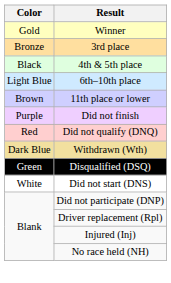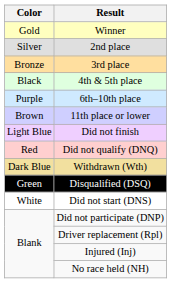 <table class="wikitable" style="margin-right:0; font-size:85%; text-align:center; float:right;">
 <tr>
 <th>Color</th>
 <th>Result</th>
 </tr>
 <tr style="background:#FFFFBF;">
 <td>Gold</td>
 <td>Winner</td>
+</tr>
+<tr style="background:#DFDFDF;">
+<td>Silver</td>
+<td>2nd place</td>
 </tr>
 <tr style="background:#FFDF9F;">
 <td>Bronze</td>
 <td>3rd place</td>
 </tr>
 <tr style="background:#DFFFDF;">
 <td>Black</td>
 <td>4th & 5th place</td>
 </tr>
 <tr style="background:#CFEAFF;">
-<td>Light Blue</td>
+<td>Purple</td>
 <td>6th–10th place</td>
 </tr>
 <tr style="background:#CFCFFF;">
 <td>Brown</td>
 <td>11th place or lower</td>
 </tr>
 <tr style="background:#EFCFFF;">
-<td>Purple</td>
+<td>Light Blue</td>
 <td>Did not finish</td>
 </tr>
 <tr style="background:#FFCFCF;">
 <td>Red</td>
 <td>Did not qualify (DNQ)</td>
 </tr>
 <tr style="background:#F2E09F;">
 <td>Dark Blue</td>
 <td>Withdrawn (Wth)</td>
 </tr>
 <tr style="background:#000; color:white;">
 <td>Green</td>
 <td>Disqualified (DSQ)</td>
 </tr>
 <tr style="background:#fff;">
 <td>White</td>
 <td>Did not start (DNS)</td>
 </tr>
 <tr>
 <td rowspan="4">Blank</td>
 <td>Did not participate (DNP)</td>
 </tr>
 <tr>
 <td>Driver replacement (Rpl)</td>
 </tr>
 <tr>
 <td>Injured (Inj)</td>
 </tr>
 <tr>
 <td>No race held (NH)</td>
 </tr>
 </table>
